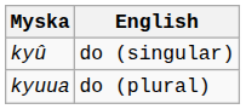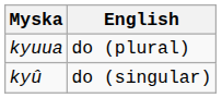 <table class="wikitable">
 <tr>
 <th>Myska</th>
 <th>English</th>
 </tr>
 <tr>
+<td><em>kyuua</em></td>
+<td>do (plural)</td>
+</tr>
+<tr>
 <td><em>kyû</em></td>
 <td>do (singular)</td>
 </tr>
-<tr>
-<td><em>kyuua</em></td>
-<td>do (plural)</td>
-</tr>
 </table>
